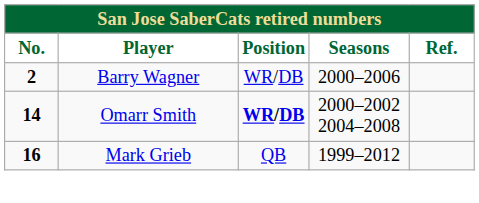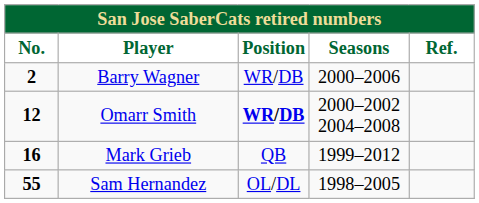 <table class="wikitable sortable" style="text-align:center">
 <tr>
 <td colspan="5" style= "background: #063; color: #ed9"><strong>San Jose SaberCats retired numbers</strong></td>
 </tr>
 <tr>
 <th width=40px  style="background: white; color: #063">No.</th>
 <th width=150px style="background: white; color: #063">Player</th>
 <th width=40px style="background: white; color: #063">Position</th>
 <th width=80px style="background: white; color: #063">Seasons</th>
 <th width=50px style="background: white; color: #063">Ref.</th>
 </tr>
 <tr>
 <td><strong>2</strong></td>
 <td><a href='#'>Barry Wagner</a></td>
 <td><a href='#'>WR</a>/<a href='#'>DB</a></td>
 <td>2000–2006</td>
 <td></td>
 </tr>
 <tr>
-<td><strong>14</strong></td>
+<td><strong>12</strong></td>
 <td><a href='#'>Omarr Smith</a></td>
 <td><strong><a href='#'>WR</a>/<a href='#'>DB</a></strong></td>
 <td>2000–2002<br>2004–2008</td>
 <td></td>
 </tr>
 <tr>
 <td><strong>16</strong></td>
 <td><a href='#'>Mark Grieb</a></td>
 <td><a href='#'>QB</a></td>
 <td>1999–2012</td>
 <td></td>
 </tr>
+<tr>
+<td><strong>55</strong></td>
+<td><a href='#'>Sam Hernandez</a></td>
+<td><a href='#'>OL</a>/<a href='#'>DL</a></td>
+<td>1998–2005</td>
+<td></td>
+</tr>
 </table>
